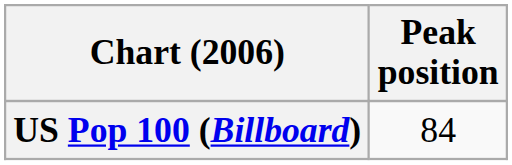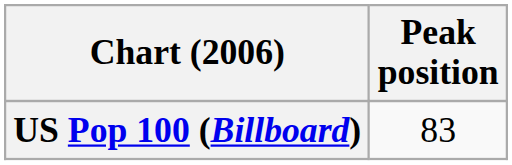 <table class="wikitable sortable plainrowheaders" style="text-align:center">
 <tr>
 <th scope="col">Chart (2006)</th>
 <th scope="col">Peak<br>position</th>
 </tr>
 <tr>
 </tr>
 <tr>
 </tr>
 <tr>
 <th scope="row">US <a href='#'>Pop 100</a> (<em><a href='#'>Billboard</a></em>)</th>
-<td>84</td>
+<td>83</td>
 </tr>
 </table>
